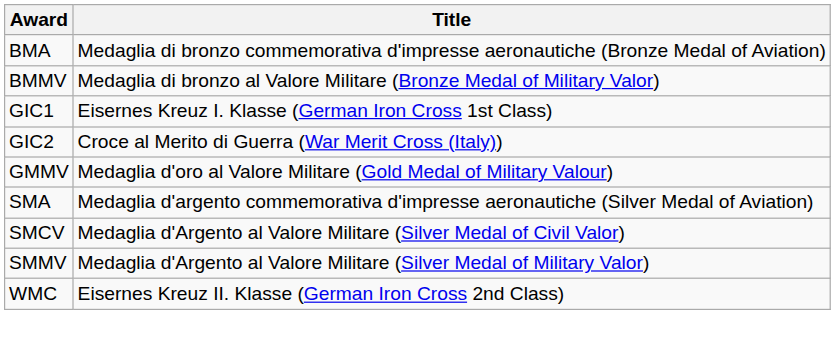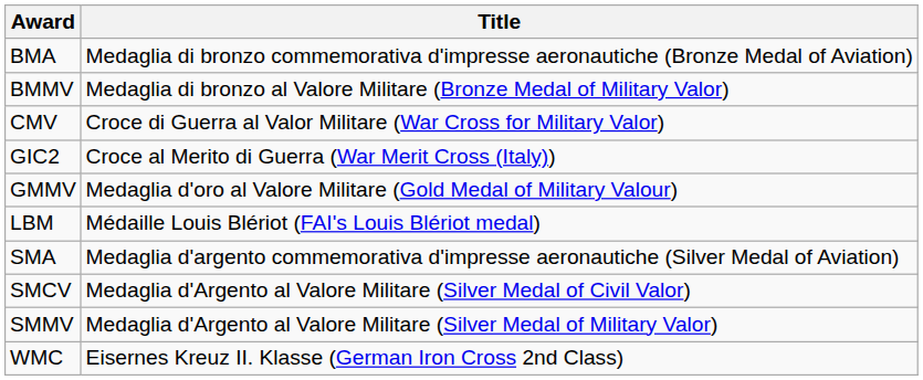 <table class="wikitable">
 <tr>
 <th>Award</th>
 <th>Title</th>
 </tr>
 <tr>
 <td>BMA</td>
 <td> Medaglia di bronzo commemorativa d'impresse aeronautiche (Bronze Medal of Aviation)</td>
 </tr>
 <tr>
 <td>BMMV</td>
 <td> Medaglia di bronzo al Valore Militare (<a href='#'>Bronze Medal of Military Valor</a>)</td>
 </tr>
 <tr>
-<td>GIC1</td>
-<td> Eisernes Kreuz I. Klasse (<a href='#'>German Iron Cross</a> 1st Class)</td>
+<td>CMV</td>
+<td> Croce di Guerra al Valor Militare (<a href='#'>War Cross for Military Valor</a>)</td>
 </tr>
 <tr>
 <td>GIC2</td>
 <td> Croce al Merito di Guerra (<a href='#'>War Merit Cross (Italy)</a>)</td>
 </tr>
 <tr>
 <td>GMMV</td>
 <td> Medaglia d'oro al Valore Militare (<a href='#'>Gold Medal of Military Valour</a>)</td>
+</tr>
+<tr>
+<td>LBM</td>
+<td> Médaille Louis Blériot (<a href='#'>FAI's Louis Blériot medal</a>)</td>
 </tr>
 <tr>
 <td>SMA</td>
 <td> Medaglia d'argento commemorativa d'impresse aeronautiche (Silver Medal of Aviation)</td>
 </tr>
 <tr>
 <td>SMCV</td>
 <td> Medaglia d'Argento al Valore Militare (<a href='#'>Silver Medal of Civil Valor</a>)</td>
 </tr>
 <tr>
 <td>SMMV</td>
 <td> Medaglia d'Argento al Valore Militare (<a href='#'>Silver Medal of Military Valor</a>)</td>
 </tr>
 <tr>
 <td>WMC</td>
 <td> Eisernes Kreuz II. Klasse (<a href='#'>German Iron Cross</a> 2nd Class)</td>
 </tr>
 </table>
